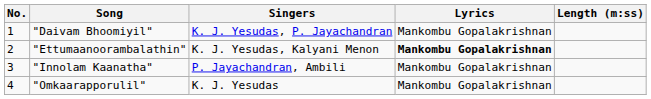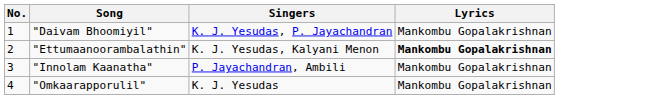 <table class="wikitable" style="font-size:95%;">
 <tr>
 <th>No.</th>
 <th>Song</th>
 <th>Singers</th>
 <th>Lyrics</th>
-<th>Length (m:ss)</th>
 </tr>
 <tr>
 <td>1</td>
 <td>"Daivam Bhoomiyil"</td>
 <td><a href='#'>K. J. Yesudas</a>, <a href='#'>P. Jayachandran</a></td>
 <td>Mankombu Gopalakrishnan</td>
-<td></td>
 </tr>
 <tr>
 <td>2</td>
 <td>"Ettumaanoorambalathin"</td>
 <td>K. J. Yesudas, Kalyani Menon</td>
 <td><strong>Mankombu Gopalakrishnan</strong></td>
-<td></td>
 </tr>
 <tr>
 <td>3</td>
 <td>"Innolam Kaanatha"</td>
 <td><a href='#'>P. Jayachandran</a>, Ambili</td>
 <td>Mankombu Gopalakrishnan</td>
-<td></td>
 </tr>
 <tr>
 <td>4</td>
 <td>"Omkaarapporulil"</td>
 <td>K. J. Yesudas</td>
 <td>Mankombu Gopalakrishnan</td>
-<td></td>
 </tr>
 </table>
